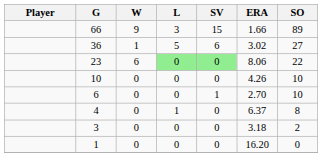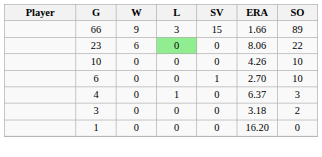 <table class="wikitable sortable">
 <tr>
 <th bgcolor="#DDDDFF" width="16%">Player</th>
 <th bgcolor="#DDDDFF" width="9%">G</th>
 <th bgcolor="#DDDDFF" width="9%">W</th>
 <th bgcolor="#DDDDFF" width="9%">L</th>
 <th bgcolor="#DDDDFF" width="9%">SV</th>
 <th bgcolor="#DDDDFF" width="9%">ERA</th>
 <th bgcolor="#DDDDFF" width="9%">SO</th>
 </tr>
 <tr align="center">
 <td></td>
 <td>66</td>
 <td>9</td>
 <td>3</td>
 <td>15</td>
 <td>1.66</td>
 <td>89</td>
 </tr>
 <tr align="center">
 <td></td>
-<td>36</td>
-<td>1</td>
-<td>5</td>
-<td>6</td>
-<td>3.02</td>
-<td>27</td>
-</tr>
-<tr align="center">
-<td></td>
 <td>23</td>
 <td>6</td>
 <td style="background: lightgreen;">0</td>
-<td style="background: lightgreen;">0</td>
+<td>0</td>
 <td>8.06</td>
 <td>22</td>
 </tr>
 <tr align="center">
 <td></td>
 <td>10</td>
 <td>0</td>
 <td>0</td>
 <td>0</td>
 <td>4.26</td>
 <td>10</td>
 </tr>
 <tr align="center">
 <td></td>
 <td>6</td>
 <td>0</td>
 <td>0</td>
 <td>1</td>
 <td>2.70</td>
 <td>10</td>
 </tr>
 <tr align="center">
 <td></td>
 <td>4</td>
 <td>0</td>
 <td>1</td>
 <td>0</td>
 <td>6.37</td>
-<td>8</td>
+<td>3</td>
 </tr>
 <tr align="center">
 <td></td>
 <td>3</td>
 <td>0</td>
 <td>0</td>
 <td>0</td>
 <td>3.18</td>
 <td>2</td>
 </tr>
 <tr align="center">
 <td></td>
 <td>1</td>
 <td>0</td>
 <td>0</td>
 <td>0</td>
 <td>16.20</td>
 <td>0</td>
 </tr>
 <tr align="center">
 </tr>
 </table>
